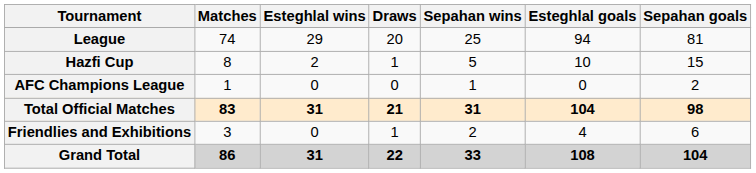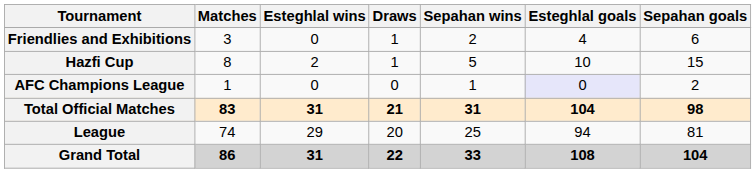 <table class="wikitable" style="text-align: center;">
 <tr>
 <th>Tournament</th>
 <th>Matches</th>
 <th>Esteghlal wins</th>
 <th>Draws</th>
 <th>Sepahan wins</th>
 <th>Esteghlal goals</th>
 <th>Sepahan goals</th>
 </tr>
 <tr>
 </tr>
 <tr>
-<th>League</th>
-<td>74</td>
-<td>29</td>
-<td>20</td>
-<td>25</td>
-<td>94</td>
-<td>81</td>
+<th>Friendlies and Exhibitions</th>
+<td>3</td>
+<td>0</td>
+<td>1</td>
+<td>2</td>
+<td>4</td>
+<td>6</td>
 </tr>
 <tr>
 <th>Hazfi Cup</th>
 <td>8</td>
 <td>2</td>
 <td>1</td>
 <td>5</td>
 <td>10</td>
 <td>15</td>
 </tr>
 <tr>
 <th>AFC Champions League</th>
 <td>1</td>
 <td>0</td>
 <td>0</td>
 <td>1</td>
-<td>0</td>
+<td style="background: lavender;">0</td>
 <td>2</td>
 </tr>
 <tr style="background:blanchedalmond">
 <th>Total Official Matches</th>
 <td><strong>83</strong></td>
 <td><strong>31</strong></td>
 <td><strong>21</strong></td>
 <td><strong>31</strong></td>
 <td><strong>104</strong></td>
 <td><strong>98</strong></td>
 </tr>
 <tr>
-<th>Friendlies and Exhibitions</th>
-<td>3</td>
-<td>0</td>
-<td>1</td>
-<td>2</td>
-<td>4</td>
-<td>6</td>
+<th>League</th>
+<td>74</td>
+<td>29</td>
+<td>20</td>
+<td>25</td>
+<td>94</td>
+<td>81</td>
 </tr>
 <tr style="background:lightgrey">
 <th>Grand Total</th>
 <td><strong>86</strong></td>
 <td><strong>31</strong></td>
 <td><strong>22</strong></td>
 <td><strong>33</strong></td>
 <td><strong>108</strong></td>
 <td><strong>104</strong></td>
 </tr>
 </table>
